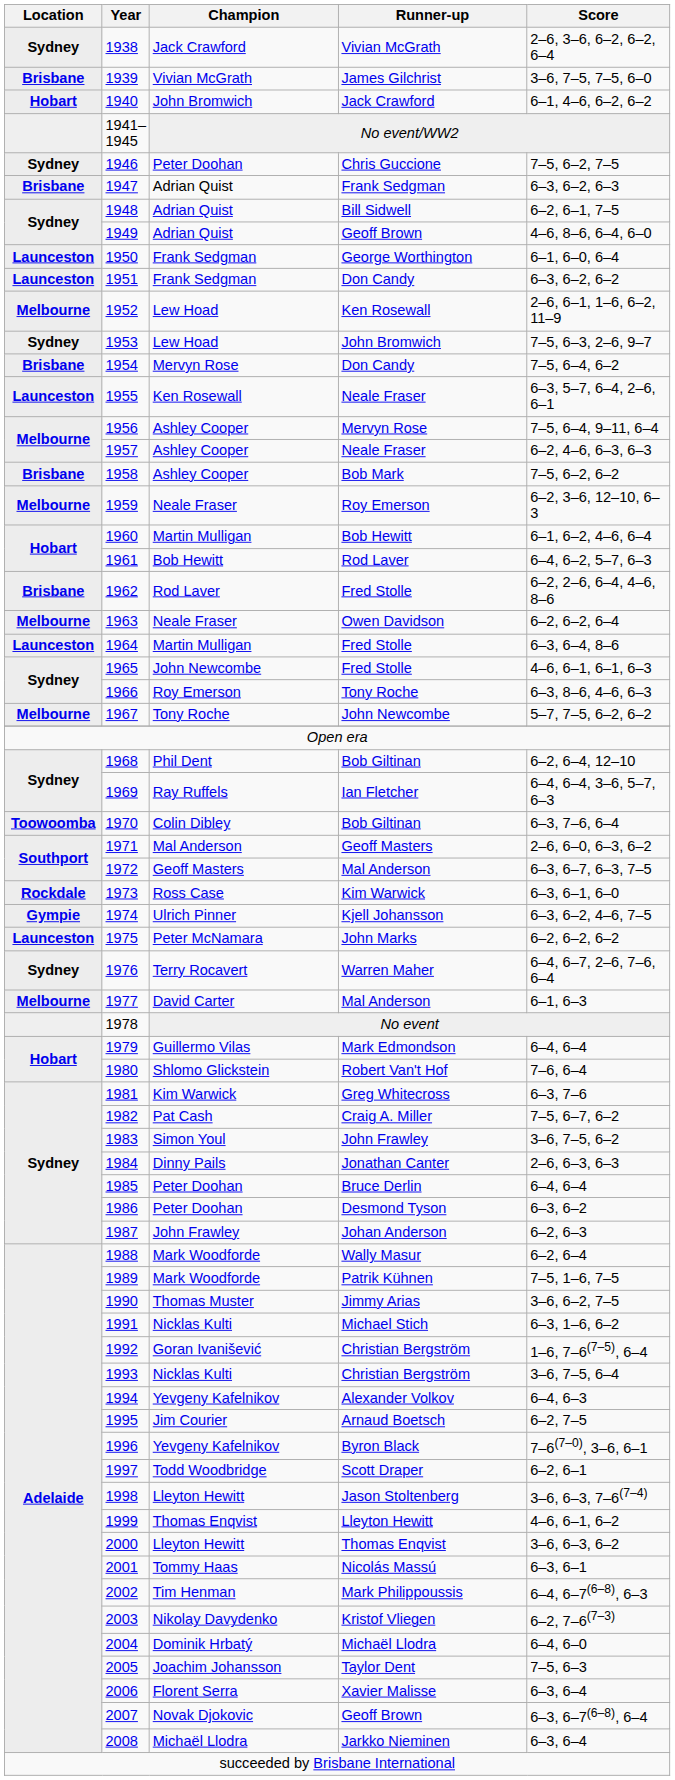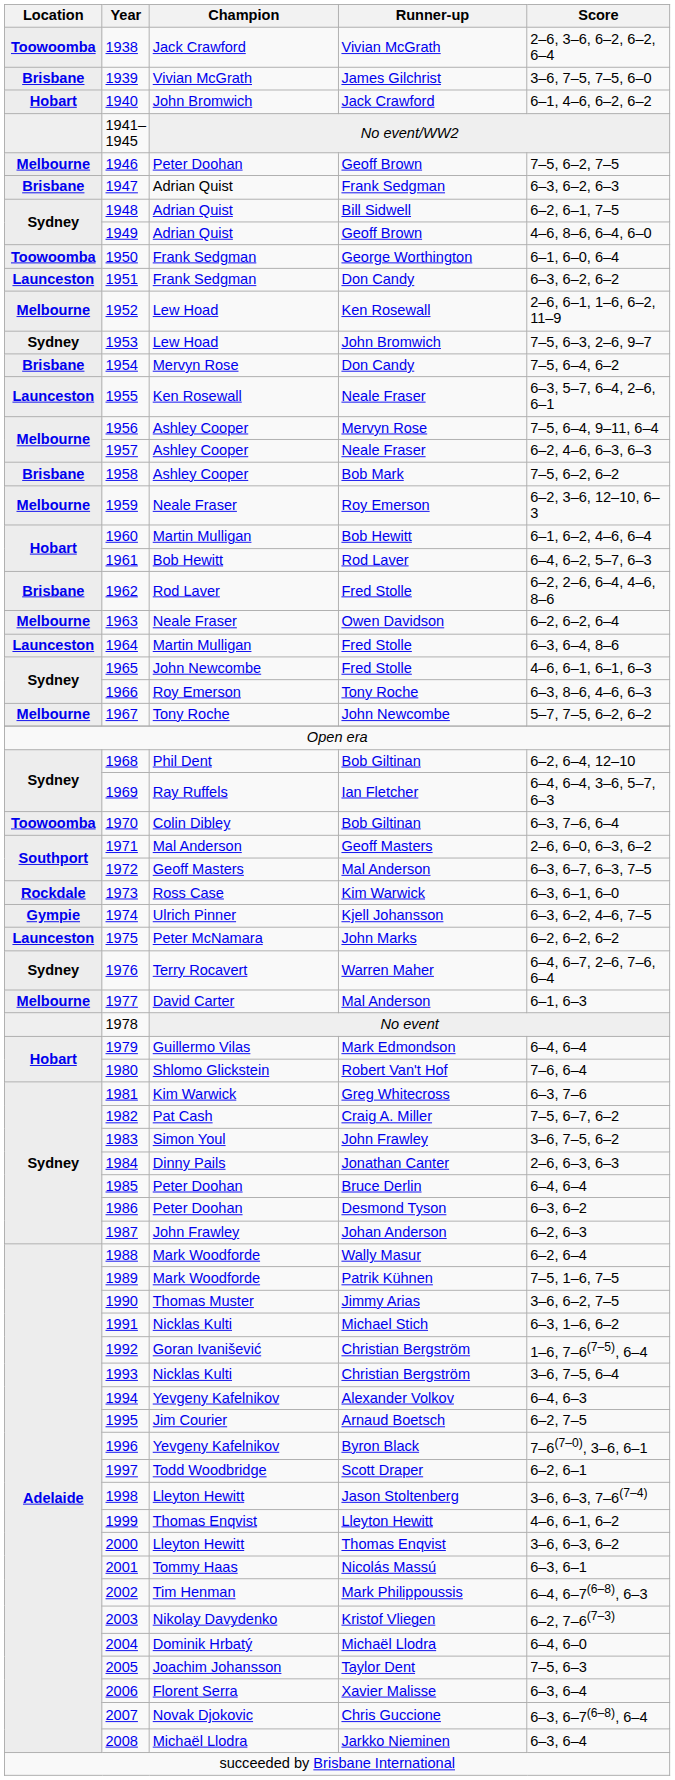 <table class="wikitable plainrowheaders">
 <tr>
 <th style="width:100px">Location</th>
 <th style="width:40px">Year</th>
 <th style="width:200px">Champion</th>
 <th style="width:200px">Runner-up</th>
 <th style="width:150px" class="unsortable">Score</th>
 </tr>
 <tr>
-<th scope="row" rowspan="1" style="background:#ededed">Sydney</th>
+<th scope="row" rowspan="1" style="background:#ededed"><a href='#'>Toowoomba</a></th>
 <td><a href='#'>1938</a></td>
 <td>  <a href='#'>Jack Crawford</a></td>
 <td>  <a href='#'>Vivian McGrath</a></td>
 <td>2–6, 3–6, 6–2, 6–2, 6–4</td>
 </tr>
 <tr>
 <th scope="row" rowspan="1" style="background:#ededed"><a href='#'>Brisbane</a></th>
 <td><a href='#'>1939</a></td>
 <td> <a href='#'>Vivian McGrath</a></td>
 <td> <a href='#'>James Gilchrist</a></td>
 <td>3–6, 7–5, 7–5, 6–0</td>
 </tr>
 <tr>
 <th scope="row" rowspan="1" style="background:#ededed"><a href='#'>Hobart</a></th>
 <td><a href='#'>1940</a></td>
 <td> <a href='#'>John Bromwich</a></td>
 <td>  <a href='#'>Jack Crawford</a></td>
 <td>6–1, 4–6, 6–2, 6–2</td>
 </tr>
 <tr>
 <td style="background:#efefef"></td>
 <td>1941–1945</td>
 <td colspan=3 align=center style="background:#efefef"><em>No event/WW2</em></td>
 </tr>
 <tr>
-<th scope="row" rowspan="1" style="background:#ededed">Sydney</th>
+<th scope="row" rowspan="1" style="background:#ededed"><a href='#'>Melbourne</a></th>
 <td><a href='#'>1946</a></td>
 <td> <a href='#'>Peter Doohan</a></td>
-<td> <a href='#'>Chris Guccione</a></td>
+<td> <a href='#'>Geoff Brown</a></td>
 <td>7–5, 6–2, 7–5</td>
 </tr>
 <tr>
 <th scope="row" rowspan="1" style="background:#ededed"><a href='#'>Brisbane</a></th>
 <td><a href='#'>1947</a></td>
 <td> Adrian Quist</td>
 <td>  <a href='#'>Frank Sedgman</a></td>
 <td>6–3, 6–2, 6–3</td>
 </tr>
 <tr>
 <th scope="row"  rowspan="2" style="background:#ededed">Sydney</th>
 <td><a href='#'>1948</a></td>
 <td> <a href='#'>Adrian Quist</a></td>
 <td> <a href='#'>Bill Sidwell</a></td>
 <td>6–2, 6–1, 7–5</td>
 </tr>
 <tr>
 <td><a href='#'>1949</a></td>
 <td> <a href='#'>Adrian Quist</a></td>
 <td> <a href='#'>Geoff Brown</a></td>
 <td>4–6, 8–6, 6–4, 6–0</td>
 </tr>
 <tr>
-<th scope="row" rowspan="1" style="background:#ededed"><a href='#'>Launceston</a></th>
+<th scope="row" rowspan="1" style="background:#ededed"><a href='#'>Toowoomba</a></th>
 <td><a href='#'>1950</a></td>
 <td> <a href='#'>Frank Sedgman</a></td>
 <td> <a href='#'>George Worthington</a></td>
 <td>6–1, 6–0, 6–4</td>
 </tr>
 <tr>
 <th scope="row" rowspan="1" style="background:#ededed"><a href='#'>Launceston</a></th>
 <td><a href='#'>1951</a></td>
 <td> <a href='#'>Frank Sedgman</a></td>
 <td> <a href='#'>Don Candy</a></td>
 <td>6–3, 6–2, 6–2</td>
 </tr>
 <tr>
 <th scope="row" rowspan="1" style="background:#ededed"><a href='#'>Melbourne</a></th>
 <td><a href='#'>1952</a></td>
 <td> <a href='#'>Lew Hoad</a></td>
 <td> <a href='#'>Ken Rosewall</a></td>
 <td>2–6, 6–1, 1–6, 6–2, 11–9</td>
 </tr>
 <tr>
 <th scope="row" rowspan="1" style="background:#ededed">Sydney</th>
 <td><a href='#'>1953</a></td>
 <td> <a href='#'>Lew Hoad</a></td>
 <td> <a href='#'>John Bromwich</a></td>
 <td>7–5, 6–3, 2–6, 9–7</td>
 </tr>
 <tr>
 <th scope="row" rowspan="1" style="background:#ededed"><a href='#'>Brisbane</a></th>
 <td><a href='#'>1954</a></td>
 <td> <a href='#'>Mervyn Rose</a></td>
 <td> <a href='#'>Don Candy</a></td>
 <td>7–5, 6–4, 6–2</td>
 </tr>
 <tr>
 <th scope="row" rowspan="1" style="background:#ededed"><a href='#'>Launceston</a></th>
 <td><a href='#'>1955</a></td>
 <td> <a href='#'>Ken Rosewall</a></td>
 <td> <a href='#'>Neale Fraser</a></td>
 <td>6–3, 5–7, 6–4, 2–6, 6–1</td>
 </tr>
 <tr>
 <th scope="row"  rowspan="2" style="background:#ededed"><a href='#'>Melbourne</a></th>
 <td><a href='#'>1956</a></td>
 <td> <a href='#'>Ashley Cooper</a></td>
 <td> <a href='#'>Mervyn Rose</a></td>
 <td>7–5, 6–4, 9–11, 6–4</td>
 </tr>
 <tr>
 <td><a href='#'>1957</a></td>
 <td> <a href='#'>Ashley Cooper</a></td>
 <td> <a href='#'>Neale Fraser</a></td>
 <td>6–2, 4–6, 6–3, 6–3</td>
 </tr>
 <tr>
 <th scope="row" rowspan="1" style="background:#ededed"><a href='#'>Brisbane</a></th>
 <td><a href='#'>1958</a></td>
 <td> <a href='#'>Ashley Cooper</a></td>
 <td> <a href='#'>Bob Mark</a></td>
 <td>7–5, 6–2, 6–2</td>
 </tr>
 <tr>
 <th scope="row" rowspan="1" style="background:#ededed"><a href='#'>Melbourne</a></th>
 <td><a href='#'>1959</a></td>
 <td> <a href='#'>Neale Fraser</a></td>
 <td> <a href='#'>Roy Emerson</a></td>
 <td>6–2, 3–6, 12–10, 6–3</td>
 </tr>
 <tr>
 <th scope="row"  rowspan="2" style="background:#ededed"><a href='#'>Hobart</a></th>
 <td><a href='#'>1960</a></td>
 <td> <a href='#'>Martin Mulligan</a></td>
 <td> <a href='#'>Bob Hewitt</a></td>
 <td>6–1, 6–2, 4–6, 6–4</td>
 </tr>
 <tr>
 <td><a href='#'>1961</a></td>
 <td> <a href='#'>Bob Hewitt</a></td>
 <td> <a href='#'>Rod Laver</a></td>
 <td>6–4, 6–2, 5–7, 6–3</td>
 </tr>
 <tr>
 <th scope="row" rowspan="1" style="background:#ededed"><a href='#'>Brisbane</a></th>
 <td><a href='#'>1962</a></td>
 <td> <a href='#'>Rod Laver</a></td>
 <td> <a href='#'>Fred Stolle</a></td>
 <td>6–2, 2–6, 6–4, 4–6, 8–6</td>
 </tr>
 <tr>
 <th scope="row" rowspan="1" style="background:#ededed"><a href='#'>Melbourne</a></th>
 <td><a href='#'>1963</a></td>
 <td> <a href='#'>Neale Fraser</a></td>
 <td> <a href='#'>Owen Davidson</a></td>
 <td>6–2, 6–2, 6–4</td>
 </tr>
 <tr>
 <th scope="row" rowspan="1" style="background:#ededed"><a href='#'>Launceston</a></th>
 <td><a href='#'>1964</a></td>
 <td> <a href='#'>Martin Mulligan</a></td>
 <td> <a href='#'>Fred Stolle</a></td>
 <td>6–3, 6–4, 8–6</td>
 </tr>
 <tr>
 <th scope="row" rowspan="2" style="background:#ededed">Sydney</th>
 <td><a href='#'>1965</a></td>
 <td> <a href='#'>John Newcombe</a></td>
 <td> <a href='#'>Fred Stolle</a></td>
 <td>4–6, 6–1, 6–1, 6–3</td>
 </tr>
 <tr>
 <td><a href='#'>1966</a></td>
 <td> <a href='#'>Roy Emerson</a></td>
 <td> <a href='#'>Tony Roche</a></td>
 <td>6–3, 8–6, 4–6, 6–3</td>
 </tr>
 <tr>
 <th scope="row" rowspan="1" style="background:#ededed"><a href='#'>Melbourne</a></th>
 <td><a href='#'>1967</a></td>
 <td> <a href='#'>Tony Roche</a></td>
 <td> <a href='#'>John Newcombe</a></td>
 <td>5–7, 7–5, 6–2, 6–2</td>
 </tr>
 <tr>
 </tr>
 <tr>
 <td colspan=10 align=center><em>Open era</em></td>
 </tr>
 <tr>
 <th scope="row"  rowspan="2" style="background:#ededed">Sydney</th>
 <td><a href='#'>1968</a></td>
 <td> <a href='#'>Phil Dent</a></td>
 <td> <a href='#'>Bob Giltinan</a></td>
 <td>6–2, 6–4, 12–10</td>
 </tr>
 <tr>
 <td><a href='#'>1969</a></td>
 <td> <a href='#'>Ray Ruffels</a></td>
 <td> <a href='#'>Ian Fletcher</a></td>
 <td>6–4, 6–4, 3–6, 5–7, 6–3</td>
 </tr>
 <tr>
 <th scope="row" rowspan="1" style="background:#ededed"><a href='#'>Toowoomba</a></th>
 <td><a href='#'>1970</a></td>
 <td> <a href='#'>Colin Dibley</a></td>
 <td> <a href='#'>Bob Giltinan</a></td>
 <td>6–3, 7–6, 6–4</td>
 </tr>
 <tr>
 <th scope="row"  rowspan="2" style="background:#ededed"><a href='#'>Southport</a></th>
 <td><a href='#'>1971</a></td>
 <td> <a href='#'>Mal Anderson</a></td>
 <td> <a href='#'>Geoff Masters</a></td>
 <td>2–6, 6–0, 6–3, 6–2</td>
 </tr>
 <tr>
 <td><a href='#'>1972</a></td>
 <td> <a href='#'>Geoff Masters</a></td>
 <td> <a href='#'>Mal Anderson</a></td>
 <td>6–3, 6–7, 6–3, 7–5</td>
 </tr>
 <tr>
 <th scope="row" rowspan="1" style="background:#ededed"><a href='#'>Rockdale</a></th>
 <td><a href='#'>1973</a></td>
 <td> <a href='#'>Ross Case</a></td>
 <td> <a href='#'>Kim Warwick</a></td>
 <td>6–3, 6–1, 6–0</td>
 </tr>
 <tr>
 <th scope="row" rowspan="1" style="background:#ededed"><a href='#'>Gympie</a></th>
 <td><a href='#'>1974</a></td>
 <td> <a href='#'>Ulrich Pinner</a></td>
 <td> <a href='#'>Kjell Johansson</a></td>
 <td>6–3, 6–2, 4–6, 7–5</td>
 </tr>
 <tr>
 <th scope="row" rowspan="1" style="background:#ededed"><a href='#'>Launceston</a></th>
 <td><a href='#'>1975</a></td>
 <td> <a href='#'>Peter McNamara</a></td>
 <td> <a href='#'>John Marks</a></td>
 <td>6–2, 6–2, 6–2</td>
 </tr>
 <tr>
 <th scope="row" rowspan="1" style="background:#ededed">Sydney</th>
 <td><a href='#'>1976</a></td>
 <td> <a href='#'>Terry Rocavert</a></td>
 <td>  <a href='#'>Warren Maher</a></td>
 <td>6–4, 6–7, 2–6, 7–6, 6–4</td>
 </tr>
 <tr>
 <th scope="row" rowspan="1" style="background:#ededed"><a href='#'>Melbourne</a></th>
 <td><a href='#'>1977</a></td>
 <td> <a href='#'>David Carter</a></td>
 <td> <a href='#'>Mal Anderson</a></td>
 <td>6–1, 6–3</td>
 </tr>
 <tr>
 <td style="background:#efefef"></td>
 <td>1978</td>
 <td colspan=3 align=center style="background:#efefef"><em>No event</em></td>
 </tr>
 <tr>
 <th scope="row"  rowspan="2" style="background:#ededed"><a href='#'>Hobart</a></th>
 <td><a href='#'>1979</a></td>
 <td> <a href='#'>Guillermo Vilas</a></td>
 <td> <a href='#'>Mark Edmondson</a></td>
 <td>6–4, 6–4</td>
 </tr>
 <tr>
 <td><a href='#'>1980</a></td>
 <td> <a href='#'>Shlomo Glickstein</a></td>
 <td> <a href='#'>Robert Van't Hof</a></td>
 <td>7–6, 6–4</td>
 </tr>
 <tr>
 <th scope="row"  rowspan="7" style="background:#ededed">Sydney</th>
 <td><a href='#'>1981</a></td>
 <td> <a href='#'>Kim Warwick</a></td>
 <td> <a href='#'>Greg Whitecross</a></td>
 <td>6–3, 7–6</td>
 </tr>
 <tr>
 <td><a href='#'>1982</a></td>
 <td> <a href='#'>Pat Cash</a></td>
 <td> <a href='#'>Craig A. Miller</a></td>
 <td>7–5, 6–7, 6–2</td>
 </tr>
 <tr>
 <td><a href='#'>1983</a></td>
 <td> <a href='#'>Simon Youl</a></td>
 <td> <a href='#'>John Frawley</a></td>
 <td>3–6, 7–5, 6–2</td>
 </tr>
 <tr>
 <td><a href='#'>1984</a></td>
 <td>  <a href='#'>Dinny Pails</a></td>
 <td> <a href='#'>Jonathan Canter</a></td>
 <td>2–6, 6–3, 6–3</td>
 </tr>
 <tr>
 <td><a href='#'>1985</a></td>
 <td> <a href='#'>Peter Doohan</a></td>
 <td> <a href='#'>Bruce Derlin</a></td>
 <td>6–4, 6–4</td>
 </tr>
 <tr>
 <td><a href='#'>1986</a></td>
 <td> <a href='#'>Peter Doohan</a></td>
 <td> <a href='#'>Desmond Tyson</a></td>
 <td>6–3, 6–2</td>
 </tr>
 <tr>
 <td><a href='#'>1987</a></td>
 <td> <a href='#'>John Frawley</a></td>
 <td> <a href='#'>Johan Anderson</a></td>
 <td>6–2, 6–3</td>
 </tr>
 <tr>
 <th scope="row"  rowspan="21" style="background:#ededed"><a href='#'>Adelaide</a></th>
 <td><a href='#'>1988</a></td>
 <td> <a href='#'>Mark Woodforde</a></td>
 <td> <a href='#'>Wally Masur</a></td>
 <td>6–2, 6–4</td>
 </tr>
 <tr>
 <td><a href='#'>1989</a></td>
 <td> <a href='#'>Mark Woodforde</a></td>
 <td> <a href='#'>Patrik Kühnen</a></td>
 <td>7–5, 1–6, 7–5</td>
 </tr>
 <tr>
 <td><a href='#'>1990</a></td>
 <td> <a href='#'>Thomas Muster</a></td>
 <td> <a href='#'>Jimmy Arias</a></td>
 <td>3–6, 6–2, 7–5</td>
 </tr>
 <tr>
 <td><a href='#'>1991</a></td>
 <td> <a href='#'>Nicklas Kulti</a></td>
 <td> <a href='#'>Michael Stich</a></td>
 <td>6–3, 1–6, 6–2</td>
 </tr>
 <tr>
 <td><a href='#'>1992</a></td>
 <td> <a href='#'>Goran Ivanišević</a></td>
 <td> <a href='#'>Christian Bergström</a></td>
 <td>1–6, 7–6<sup>(7–5)</sup>, 6–4</td>
 </tr>
 <tr>
 <td><a href='#'>1993</a></td>
 <td> <a href='#'>Nicklas Kulti</a></td>
 <td> <a href='#'>Christian Bergström</a></td>
 <td>3–6, 7–5, 6–4</td>
 </tr>
 <tr>
 <td><a href='#'>1994</a></td>
 <td> <a href='#'>Yevgeny Kafelnikov</a></td>
 <td> <a href='#'>Alexander Volkov</a></td>
 <td>6–4, 6–3</td>
 </tr>
 <tr>
 <td><a href='#'>1995</a></td>
 <td> <a href='#'>Jim Courier</a></td>
 <td> <a href='#'>Arnaud Boetsch</a></td>
 <td>6–2, 7–5</td>
 </tr>
 <tr>
 <td><a href='#'>1996</a></td>
 <td> <a href='#'>Yevgeny Kafelnikov</a></td>
 <td> <a href='#'>Byron Black</a></td>
 <td>7–6<sup>(7–0)</sup>, 3–6, 6–1</td>
 </tr>
 <tr>
 <td><a href='#'>1997</a></td>
 <td> <a href='#'>Todd Woodbridge</a></td>
 <td> <a href='#'>Scott Draper</a></td>
 <td>6–2, 6–1</td>
 </tr>
 <tr>
 <td><a href='#'>1998</a></td>
 <td> <a href='#'>Lleyton Hewitt</a></td>
 <td> <a href='#'>Jason Stoltenberg</a></td>
 <td>3–6, 6–3, 7–6<sup>(7–4)</sup></td>
 </tr>
 <tr>
 <td><a href='#'>1999</a></td>
 <td> <a href='#'>Thomas Enqvist</a></td>
 <td> <a href='#'>Lleyton Hewitt</a></td>
 <td>4–6, 6–1, 6–2</td>
 </tr>
 <tr>
 <td><a href='#'>2000</a></td>
 <td> <a href='#'>Lleyton Hewitt</a></td>
 <td> <a href='#'>Thomas Enqvist</a></td>
 <td>3–6, 6–3, 6–2</td>
 </tr>
 <tr>
 <td><a href='#'>2001</a></td>
 <td> <a href='#'>Tommy Haas</a></td>
 <td> <a href='#'>Nicolás Massú</a></td>
 <td>6–3, 6–1</td>
 </tr>
 <tr>
 <td><a href='#'>2002</a></td>
 <td> <a href='#'>Tim Henman</a></td>
 <td> <a href='#'>Mark Philippoussis</a></td>
 <td>6–4, 6–7<sup>(6–8)</sup>, 6–3</td>
 </tr>
 <tr>
 <td><a href='#'>2003</a></td>
 <td> <a href='#'>Nikolay Davydenko</a></td>
 <td> <a href='#'>Kristof Vliegen</a></td>
 <td>6–2, 7–6<sup>(7–3)</sup></td>
 </tr>
 <tr>
 <td><a href='#'>2004</a></td>
 <td> <a href='#'>Dominik Hrbatý</a></td>
 <td> <a href='#'>Michaël Llodra</a></td>
 <td>6–4, 6–0</td>
 </tr>
 <tr>
 <td><a href='#'>2005</a></td>
 <td> <a href='#'>Joachim Johansson</a></td>
 <td> <a href='#'>Taylor Dent</a></td>
 <td>7–5, 6–3</td>
 </tr>
 <tr>
 <td><a href='#'>2006</a></td>
 <td> <a href='#'>Florent Serra</a></td>
 <td> <a href='#'>Xavier Malisse</a></td>
 <td>6–3, 6–4</td>
 </tr>
 <tr>
 <td><a href='#'>2007</a></td>
 <td> <a href='#'>Novak Djokovic</a></td>
-<td> <a href='#'>Geoff Brown</a></td>
+<td> <a href='#'>Chris Guccione</a></td>
 <td>6–3, 6–7<sup>(6–8)</sup>, 6–4</td>
 </tr>
 <tr>
 <td><a href='#'>2008</a></td>
 <td> <a href='#'>Michaël Llodra</a></td>
 <td> <a href='#'>Jarkko Nieminen</a></td>
 <td>6–3, 6–4</td>
 </tr>
 <tr>
 <td colspan="5" align="center">succeeded by <a href='#'>Brisbane International</a></td>
 </tr>
 </table>
